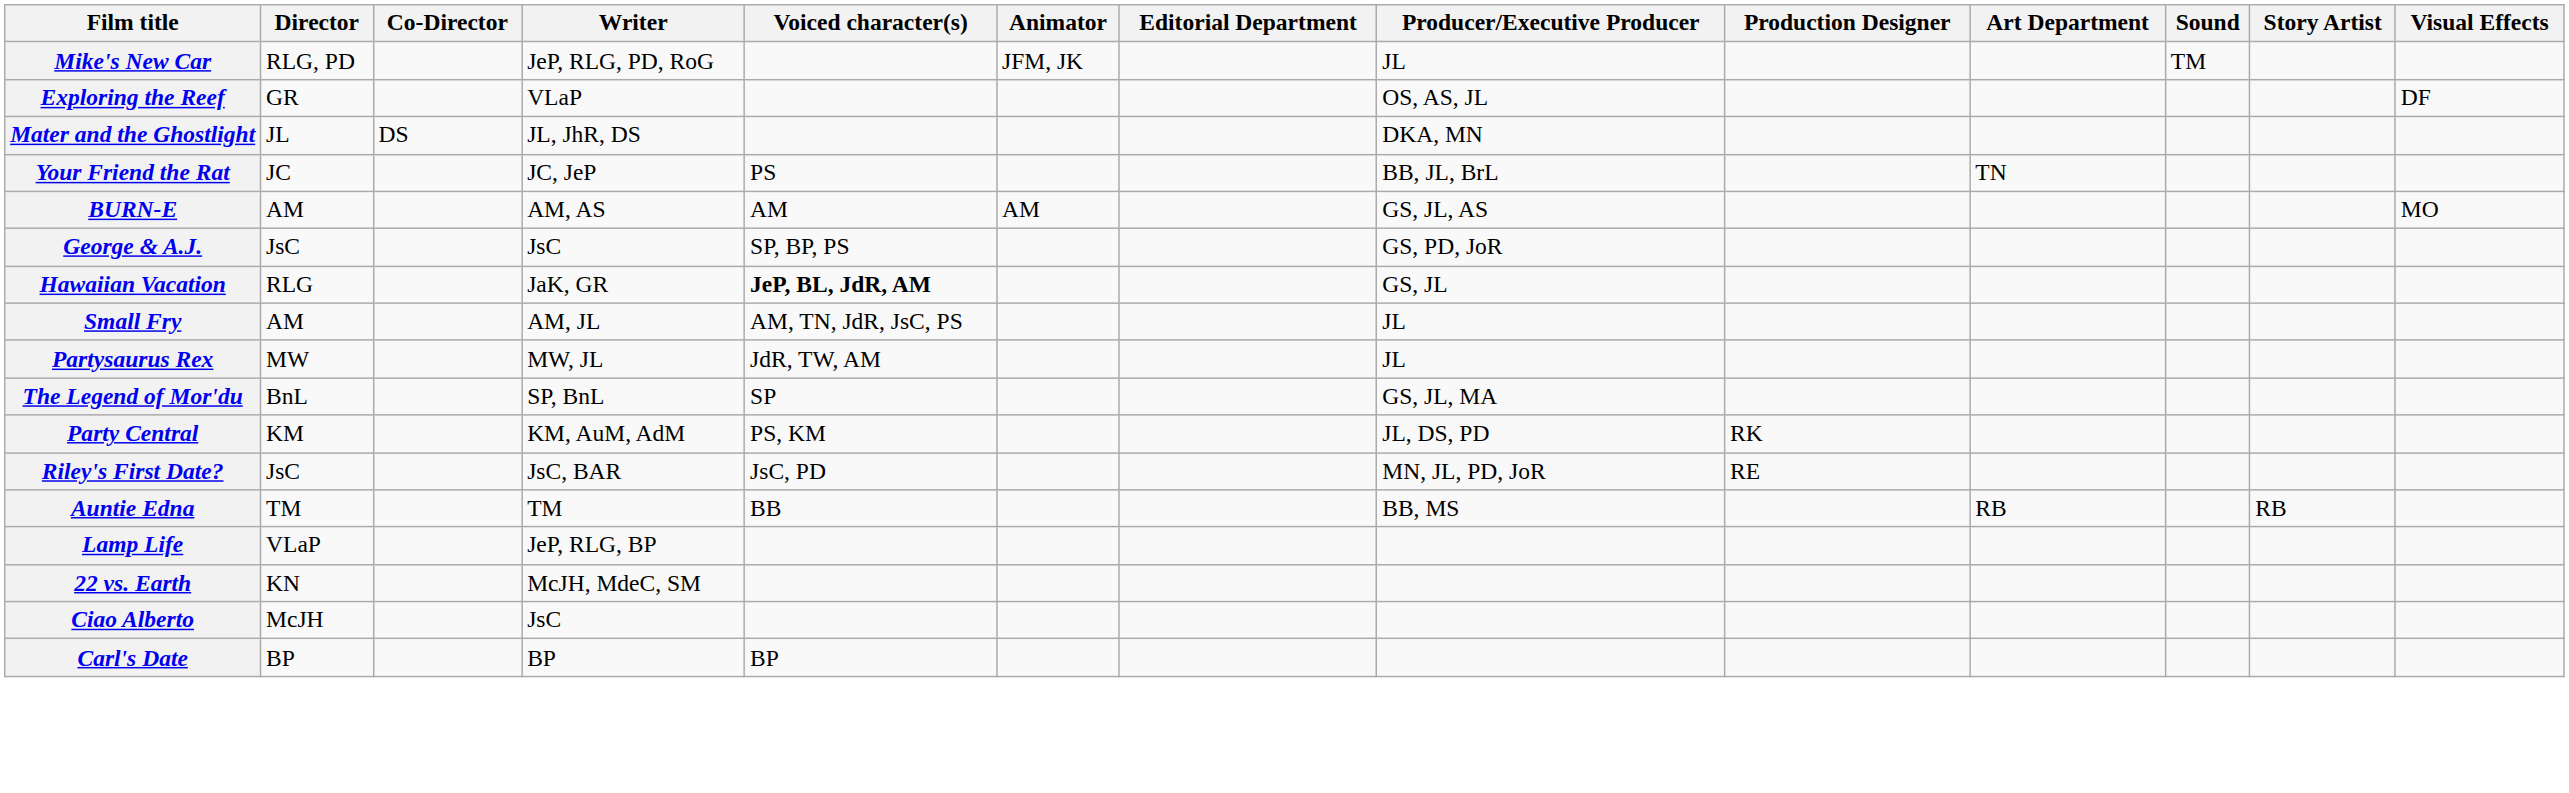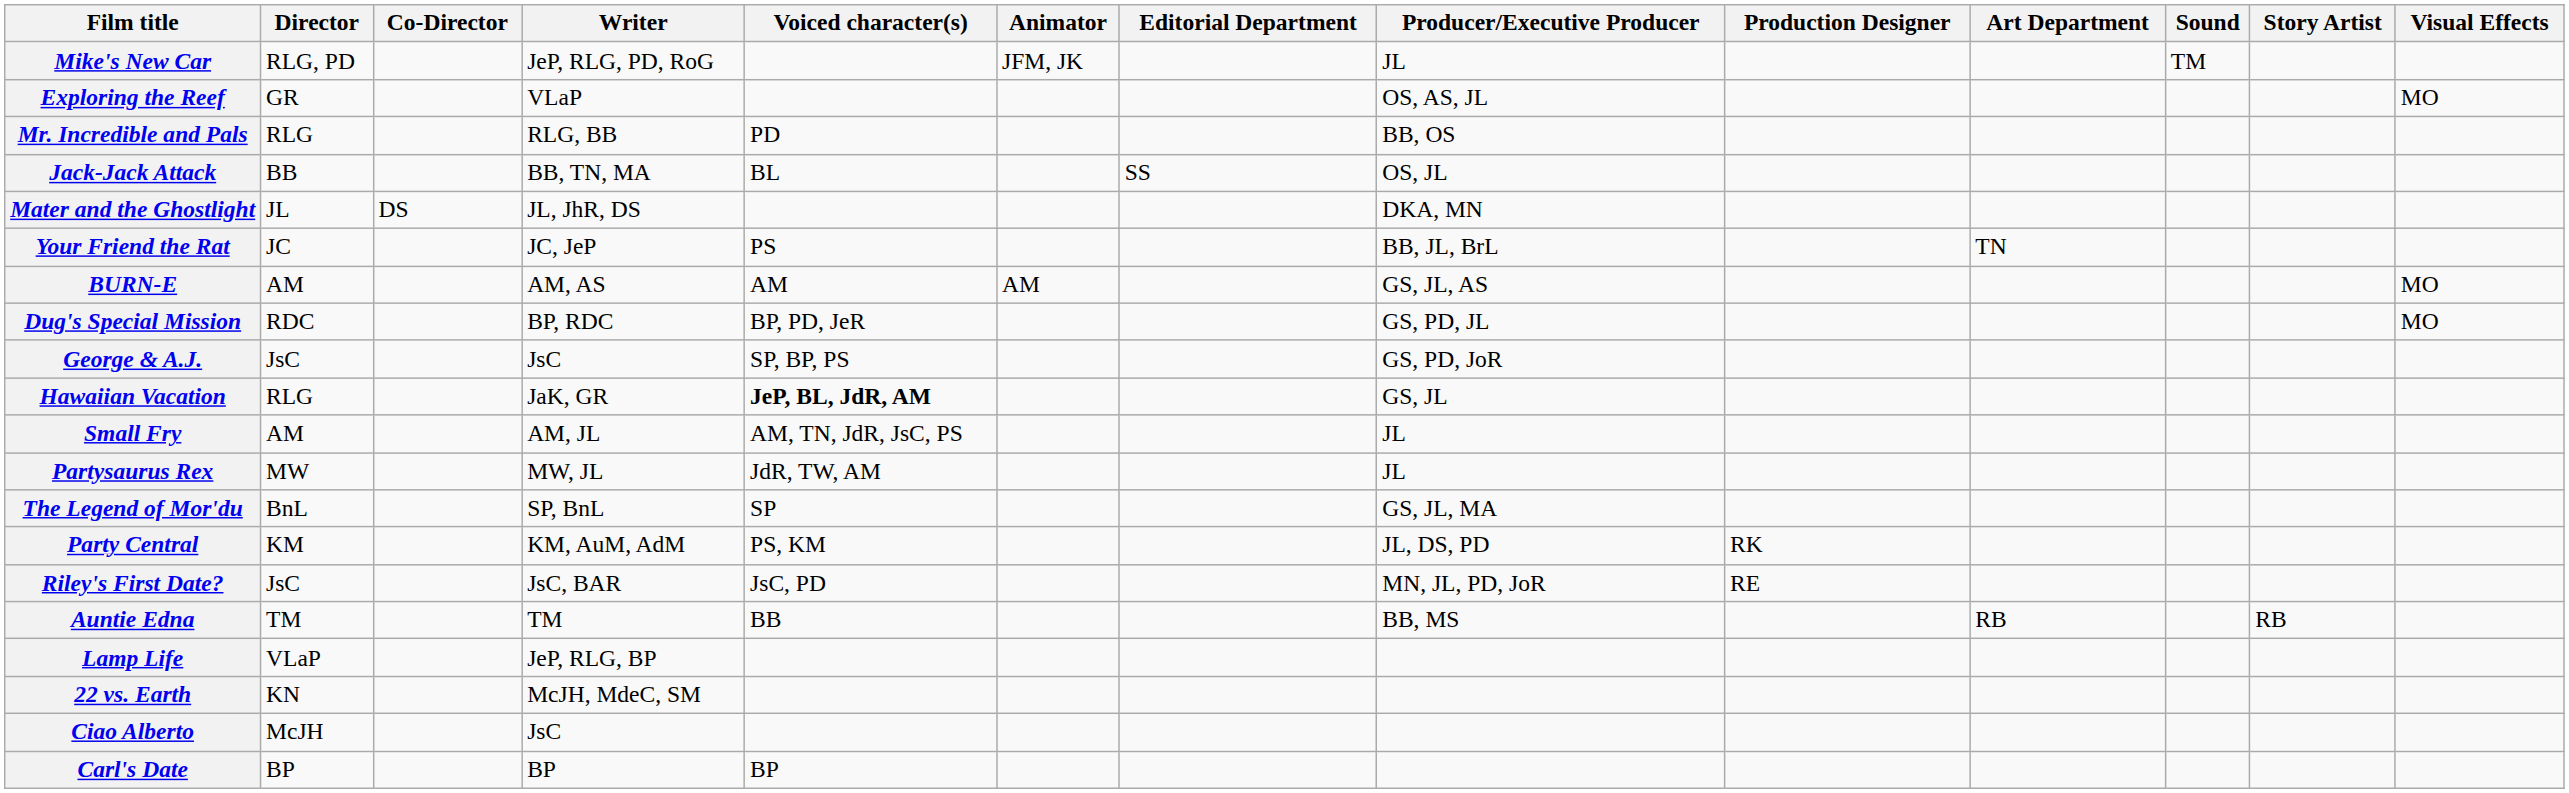 <table class="wikitable">
 <tr>
 <th width="10%">Film title</th>
 <th>Director</th>
 <th>Co-Director</th>
 <th>Writer</th>
 <th>Voiced character(s)</th>
 <th>Animator</th>
 <th>Editorial Department</th>
 <th>Producer/Executive Producer</th>
 <th>Production Designer</th>
 <th>Art Department</th>
 <th>Sound</th>
 <th>Story Artist</th>
 <th>Visual Effects</th>
 </tr>
 <tr>
 <th><em><a href='#'>Mike's New Car</a></em></th>
 <td>RLG, PD</td>
 <td></td>
 <td>JeP, RLG, PD, RoG</td>
 <td></td>
 <td>JFM, JK</td>
 <td></td>
 <td>JL</td>
 <td></td>
 <td></td>
 <td>TM</td>
 <td></td>
 <td></td>
 </tr>
 <tr>
 <th><em><a href='#'>Exploring the Reef</a></em></th>
 <td>GR</td>
 <td></td>
 <td>VLaP</td>
 <td></td>
 <td></td>
 <td></td>
 <td>OS, AS, JL</td>
 <td></td>
 <td></td>
 <td></td>
 <td></td>
-<td>DF</td>
+<td>MO</td>
+</tr>
+<tr>
+<th><em><a href='#'>Mr. Incredible and Pals</a></em></th>
+<td>RLG</td>
+<td></td>
+<td>RLG, BB</td>
+<td>PD</td>
+<td></td>
+<td></td>
+<td>BB, OS</td>
+<td></td>
+<td></td>
+<td></td>
+<td></td>
+<td></td>
+</tr>
+<tr>
+<th><em><a href='#'>Jack-Jack Attack</a></em></th>
+<td>BB</td>
+<td></td>
+<td>BB, TN, MA</td>
+<td>BL</td>
+<td></td>
+<td>SS</td>
+<td>OS, JL</td>
+<td></td>
+<td></td>
+<td></td>
+<td></td>
+<td></td>
 </tr>
 <tr>
 <th><em><a href='#'>Mater and the Ghostlight</a></em></th>
 <td>JL</td>
 <td>DS</td>
 <td>JL, JhR, DS</td>
 <td></td>
 <td></td>
 <td></td>
 <td>DKA, MN</td>
 <td></td>
 <td></td>
 <td></td>
 <td></td>
 <td></td>
 </tr>
 <tr>
 <th><em><a href='#'>Your Friend the Rat</a></em></th>
 <td>JC</td>
 <td></td>
 <td>JC, JeP</td>
 <td>PS</td>
 <td></td>
 <td></td>
 <td>BB, JL, BrL</td>
 <td></td>
 <td>TN</td>
 <td></td>
 <td></td>
 <td></td>
 </tr>
 <tr>
 <th><em><a href='#'>BURN-E</a></em></th>
 <td>AM</td>
 <td></td>
 <td>AM, AS</td>
 <td>AM</td>
 <td>AM</td>
 <td></td>
 <td>GS, JL, AS</td>
+<td></td>
+<td></td>
+<td></td>
+<td></td>
+<td>MO</td>
+</tr>
+<tr>
+<th><em><a href='#'>Dug's Special Mission</a></em></th>
+<td>RDC</td>
+<td></td>
+<td>BP, RDC</td>
+<td>BP, PD, JeR</td>
+<td></td>
+<td></td>
+<td>GS, PD, JL</td>
 <td></td>
 <td></td>
 <td></td>
 <td></td>
 <td>MO</td>
 </tr>
 <tr>
 <th><em><a href='#'>George & A.J.</a></em></th>
 <td>JsC</td>
 <td></td>
 <td>JsC</td>
 <td>SP, BP, PS</td>
 <td></td>
 <td></td>
 <td>GS, PD, JoR</td>
 <td></td>
 <td></td>
 <td></td>
 <td></td>
 <td></td>
 </tr>
 <tr>
 <th><em><a href='#'>Hawaiian Vacation</a></em></th>
 <td>RLG</td>
 <td></td>
 <td>JaK, GR</td>
 <td><strong>JeP, BL, JdR, AM</strong></td>
 <td></td>
 <td></td>
 <td>GS, JL</td>
 <td></td>
 <td></td>
 <td></td>
 <td></td>
 <td></td>
 </tr>
 <tr>
 <th><em><a href='#'>Small Fry</a></em></th>
 <td>AM</td>
 <td></td>
 <td>AM, JL</td>
 <td>AM, TN, JdR, JsC, PS</td>
 <td></td>
 <td></td>
 <td>JL</td>
 <td></td>
 <td></td>
 <td></td>
 <td></td>
 <td></td>
 </tr>
 <tr>
 <th><em><a href='#'>Partysaurus Rex</a></em></th>
 <td>MW</td>
 <td></td>
 <td>MW, JL</td>
 <td>JdR, TW, AM</td>
 <td></td>
 <td></td>
 <td>JL</td>
 <td></td>
 <td></td>
 <td></td>
 <td></td>
 <td></td>
 </tr>
 <tr>
 <th><em><a href='#'>The Legend of Mor'du</a></em></th>
 <td>BnL</td>
 <td></td>
 <td>SP, BnL</td>
 <td>SP</td>
 <td></td>
 <td></td>
 <td>GS, JL, MA</td>
 <td></td>
 <td></td>
 <td></td>
 <td></td>
 <td></td>
 </tr>
 <tr>
 <th><em><a href='#'>Party Central</a></em></th>
 <td>KM</td>
 <td></td>
 <td>KM, AuM, AdM</td>
 <td>PS, KM</td>
 <td></td>
 <td></td>
 <td>JL, DS, PD</td>
 <td>RK</td>
 <td></td>
 <td></td>
 <td></td>
 <td></td>
 </tr>
 <tr>
 <th><em><a href='#'>Riley's First Date?</a></em></th>
 <td>JsC</td>
 <td></td>
 <td>JsC, BAR</td>
 <td>JsC, PD</td>
 <td></td>
 <td></td>
 <td>MN, JL, PD, JoR</td>
 <td>RE</td>
 <td></td>
 <td></td>
 <td></td>
 <td></td>
 </tr>
 <tr>
 <th><em><a href='#'>Auntie Edna</a></em></th>
 <td>TM</td>
 <td></td>
 <td>TM</td>
 <td>BB</td>
 <td></td>
 <td></td>
 <td>BB, MS</td>
 <td></td>
 <td>RB</td>
 <td></td>
 <td>RB</td>
 <td></td>
 </tr>
 <tr>
 <th><em><a href='#'>Lamp Life</a></em></th>
 <td>VLaP</td>
 <td></td>
 <td>JeP, RLG, BP</td>
 <td></td>
 <td></td>
 <td></td>
 <td></td>
 <td></td>
 <td></td>
 <td></td>
 <td></td>
 <td></td>
 </tr>
 <tr>
 <th><em><a href='#'>22 vs. Earth</a></em></th>
 <td>KN</td>
 <td></td>
 <td>McJH, MdeC, SM</td>
 <td></td>
 <td></td>
 <td></td>
 <td></td>
 <td></td>
 <td></td>
 <td></td>
 <td></td>
 <td></td>
 </tr>
 <tr>
 <th><em><a href='#'>Ciao Alberto</a></em></th>
 <td>McJH</td>
 <td></td>
 <td>JsC</td>
 <td></td>
 <td></td>
 <td></td>
 <td></td>
 <td></td>
 <td></td>
 <td></td>
 <td></td>
 <td></td>
 </tr>
 <tr>
 <th><em><a href='#'>Carl's Date</a></em></th>
 <td>BP</td>
 <td></td>
 <td>BP</td>
 <td>BP</td>
 <td></td>
 <td></td>
 <td></td>
 <td></td>
 <td></td>
 <td></td>
 <td></td>
 <td></td>
 </tr>
 </table>
